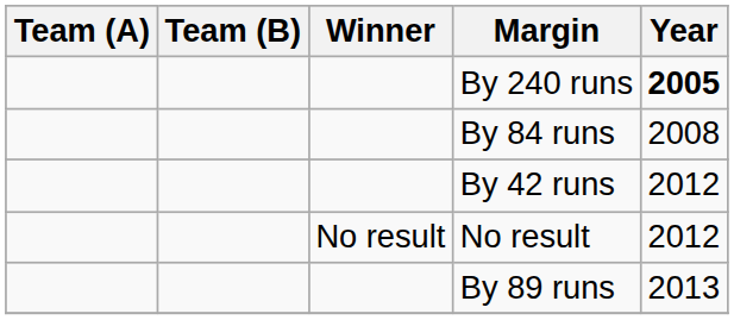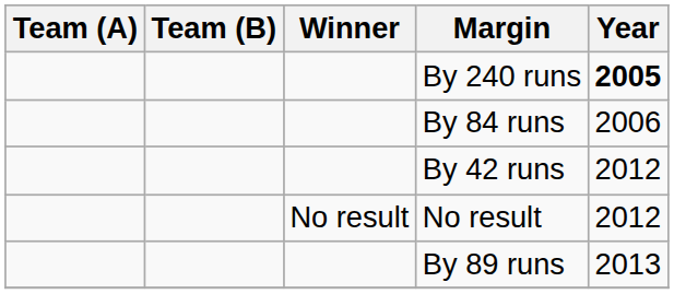 <table class="wikitable" style="margin: 1em auto 1em auto">
 <tr>
 <th>Team (A)</th>
 <th>Team (B)</th>
 <th>Winner</th>
 <th>Margin</th>
 <th>Year</th>
 </tr>
 <tr>
 <td></td>
 <td></td>
 <td></td>
 <td>By 240 runs</td>
 <td><strong>2005</strong></td>
 </tr>
 <tr>
 <td></td>
 <td></td>
 <td></td>
 <td>By 84 runs</td>
-<td>2008</td>
+<td>2006</td>
 </tr>
 <tr>
 <td></td>
 <td></td>
 <td></td>
 <td>By 42 runs</td>
 <td>2012</td>
 </tr>
 <tr>
 <td></td>
 <td></td>
 <td>No result</td>
 <td>No result</td>
 <td>2012</td>
 </tr>
 <tr>
 <td></td>
 <td></td>
 <td></td>
 <td>By 89 runs</td>
 <td>2013</td>
 </tr>
 <tr>
 </tr>
 </table>
